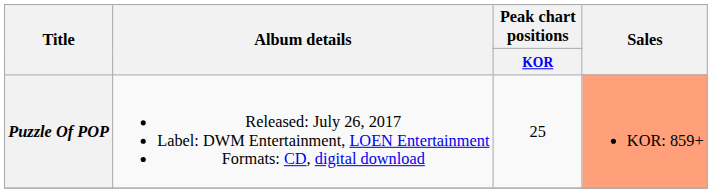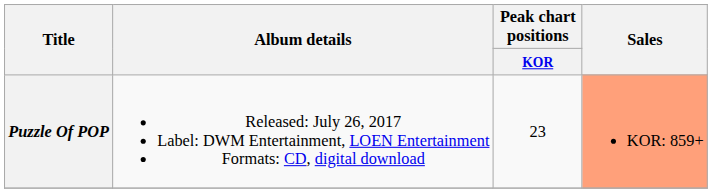 <table class="wikitable plainrowheaders" style="text-align:center;">
 <tr>
 <th scope="col" rowspan="2">Title</th>
 <th scope="col" rowspan="2">Album details</th>
 <th scope="col" colspan="1" style="width:5em;">Peak chart positions</th>
 <th scope="col" rowspan="2">Sales</th>
 </tr>
 <tr>
 <th><small><a href='#'>KOR</a></small><br></th>
 </tr>
 <tr>
 <th scope="row"><em>Puzzle Of POP</em></th>
 <td><br><ul><li>Released: July 26, 2017</li><li>Label: DWM Entertainment, <a href='#'>LOEN Entertainment</a></li><li>Formats: <a href='#'>CD</a>, <a href='#'>digital download</a></li></ul></td>
-<td>25</td>
+<td>23</td>
 <td style="background: lightsalmon;"><br><ul><li>KOR: 859+</li></ul></td>
 </tr>
 <tr>
 </tr>
 </table>
